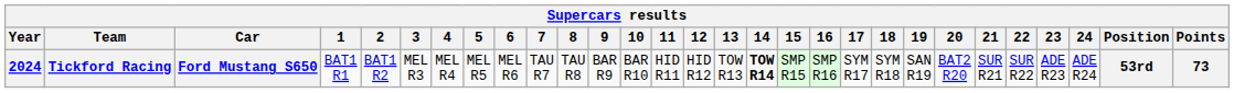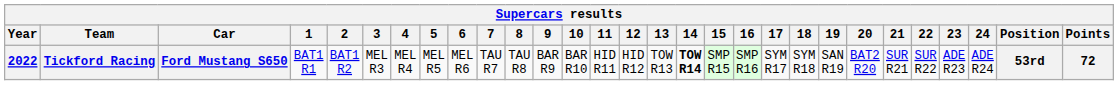 <table class="wikitable" style="text-align:center; font-size:75%">
 <tr>
 <th colspan=31><a href='#'>Supercars</a> results</th>
 </tr>
 <tr>
 <th>Year</th>
 <th>Team</th>
 <th>Car</th>
 <th>1</th>
 <th>2</th>
 <th>3</th>
 <th>4</th>
 <th>5</th>
 <th>6</th>
 <th>7</th>
 <th>8</th>
 <th>9</th>
 <th>10</th>
 <th>11</th>
 <th>12</th>
 <th>13</th>
 <th>14</th>
 <th>15</th>
 <th>16</th>
 <th>17</th>
 <th>18</th>
 <th>19</th>
 <th>20</th>
 <th>21</th>
 <th>22</th>
 <th>23</th>
 <th>24</th>
 <th>Position</th>
 <th>Points</th>
 </tr>
 <tr>
-<th><a href='#'>2024</a></th>
+<th><a href='#'>2022</a></th>
 <th><a href='#'>Tickford Racing</a></th>
 <th><a href='#'>Ford Mustang S650</a></th>
 <td><a href='#'>BAT1<br>R1</a></td>
 <td><a href='#'>BAT1<br>R2</a></td>
 <td>MEL<br>R3</td>
 <td>MEL<br>R4</td>
 <td>MEL<br>R5</td>
 <td>MEL<br>R6</td>
 <td>TAU<br>R7</td>
 <td>TAU<br>R8</td>
 <td>BAR<br>R9</td>
 <td>BAR<br>R10</td>
 <td>HID<br>R11</td>
 <td>HID<br>R12</td>
 <td>TOW<br>R13</td>
 <td><strong>TOW<br>R14</strong></td>
 <td style=background:#dfffdf>SMP<br>R15<br></td>
 <td style=background:#dfffdf>SMP<br>R16<br></td>
 <td>SYM<br>R17</td>
 <td>SYM<br>R18</td>
 <td>SAN<br>R19</td>
 <td><a href='#'>BAT2<br>R20</a></td>
 <td><a href='#'>SUR</a><br>R21</td>
 <td><a href='#'>SUR</a><br>R22</td>
 <td><a href='#'>ADE</a><br>R23</td>
 <td><a href='#'>ADE</a><br>R24</td>
 <th>53rd</th>
-<th>73</th>
+<th>72</th>
 </tr>
 </table>
